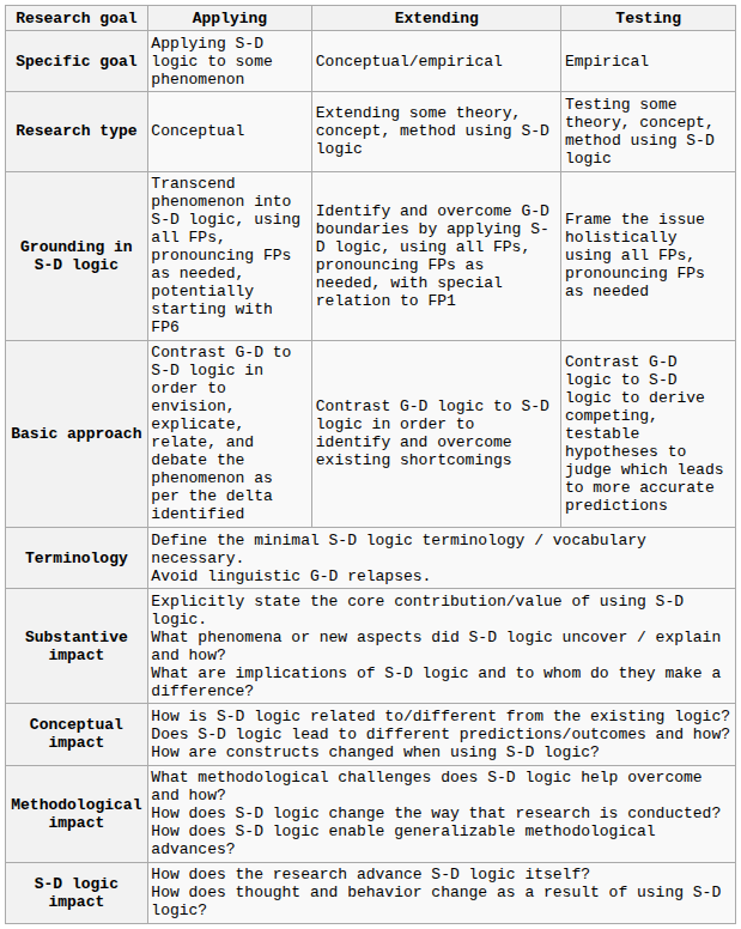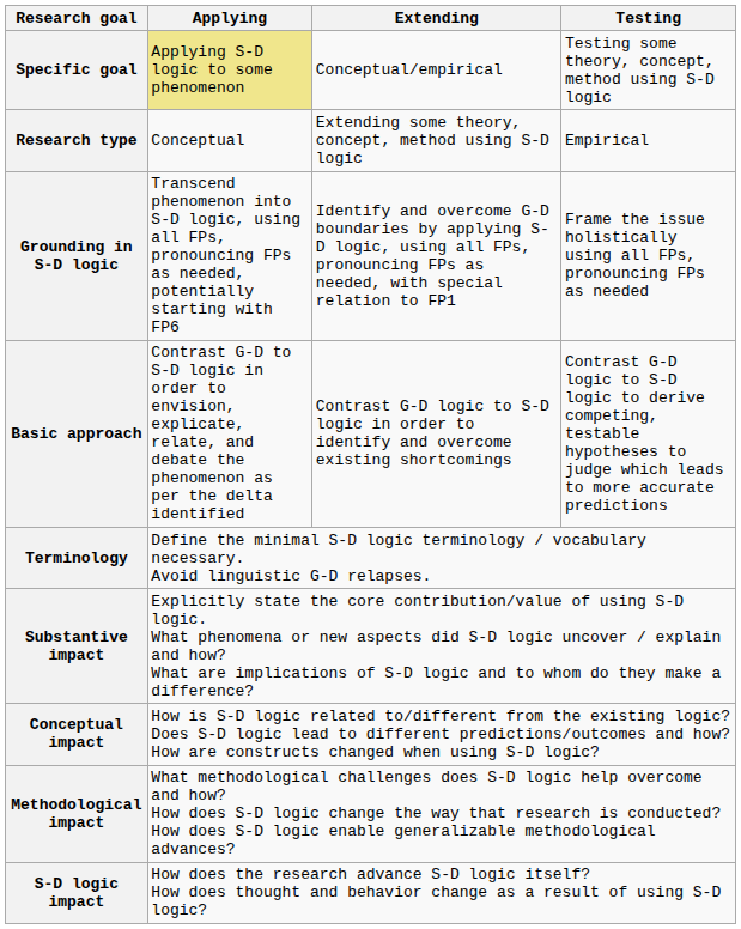 <table class="wikitable">
 <tr>
 <th>Research goal</th>
 <th>Applying</th>
 <th>Extending</th>
 <th>Testing</th>
 </tr>
 <tr>
 <th>Specific goal</th>
-<td>Applying S-D logic to some phenomenon</td>
+<td style="background: khaki;">Applying S-D logic to some phenomenon</td>
 <td>Conceptual/empirical</td>
-<td>Empirical</td>
+<td>Testing some theory, concept, method using S-D logic</td>
 </tr>
 <tr>
 <th>Research type</th>
 <td>Conceptual</td>
 <td>Extending some theory, concept, method using S-D logic</td>
-<td>Testing some theory, concept, method using S-D logic</td>
+<td>Empirical</td>
 </tr>
 <tr>
 <th>Grounding in S-D logic</th>
 <td>Transcend phenomenon into S-D logic, using all FPs, pronouncing FPs as needed, potentially starting with FP6</td>
 <td>Identify and overcome G-D boundaries by applying S-D logic, using all FPs, pronouncing FPs as needed, with special relation to FP1</td>
 <td>Frame the issue holistically using all FPs, pronouncing FPs as needed</td>
 </tr>
 <tr>
 <th>Basic approach</th>
 <td>Contrast G-D to S-D logic in order to envision, explicate, relate, and debate the phenomenon as per the delta identified</td>
 <td>Contrast G-D logic to S-D logic in order to identify and overcome existing shortcomings</td>
 <td>Contrast G-D logic to S-D logic to derive competing, testable hypotheses to judge which leads to more accurate predictions</td>
 </tr>
 <tr>
 <th>Terminology</th>
 <td colspan="3">Define the minimal S-D logic terminology / vocabulary necessary. <br> Avoid linguistic G-D relapses.</td>
 </tr>
 <tr>
 <th>Substantive impact</th>
 <td colspan="3">Explicitly state the core contribution/value of using S-D logic. <br> What phenomena or new aspects did S-D logic uncover / explain and how? <br> What are implications of S-D logic and to whom do they make a difference?</td>
 </tr>
 <tr>
 <th>Conceptual impact</th>
 <td colspan="3">How is S-D logic related to/different from the existing logic? <br> Does S-D logic lead to different predictions/outcomes and how? <br> How are constructs changed when using S-D logic?</td>
 </tr>
 <tr>
 <th>Methodological impact</th>
 <td colspan="3">What methodological challenges does S-D logic help overcome and how? <br> How does S-D logic change the way that research is conducted? <br> How does S-D logic enable generalizable methodological advances?</td>
 </tr>
 <tr>
 <th>S-D logic impact</th>
 <td colspan="3">How does the research advance S-D logic itself? <br> How does thought and behavior change as a result of using S-D logic?</td>
 </tr>
 </table>
